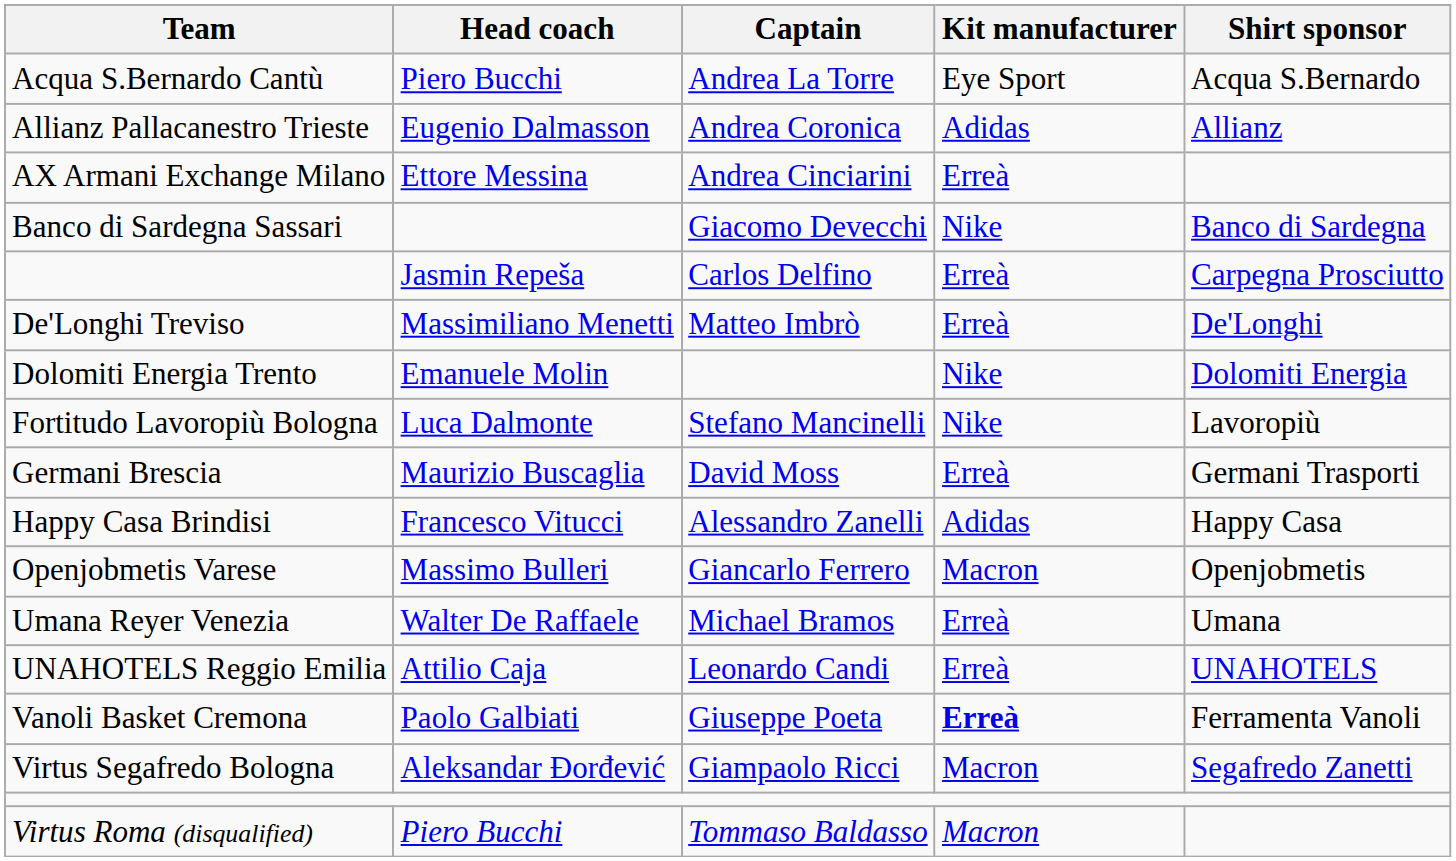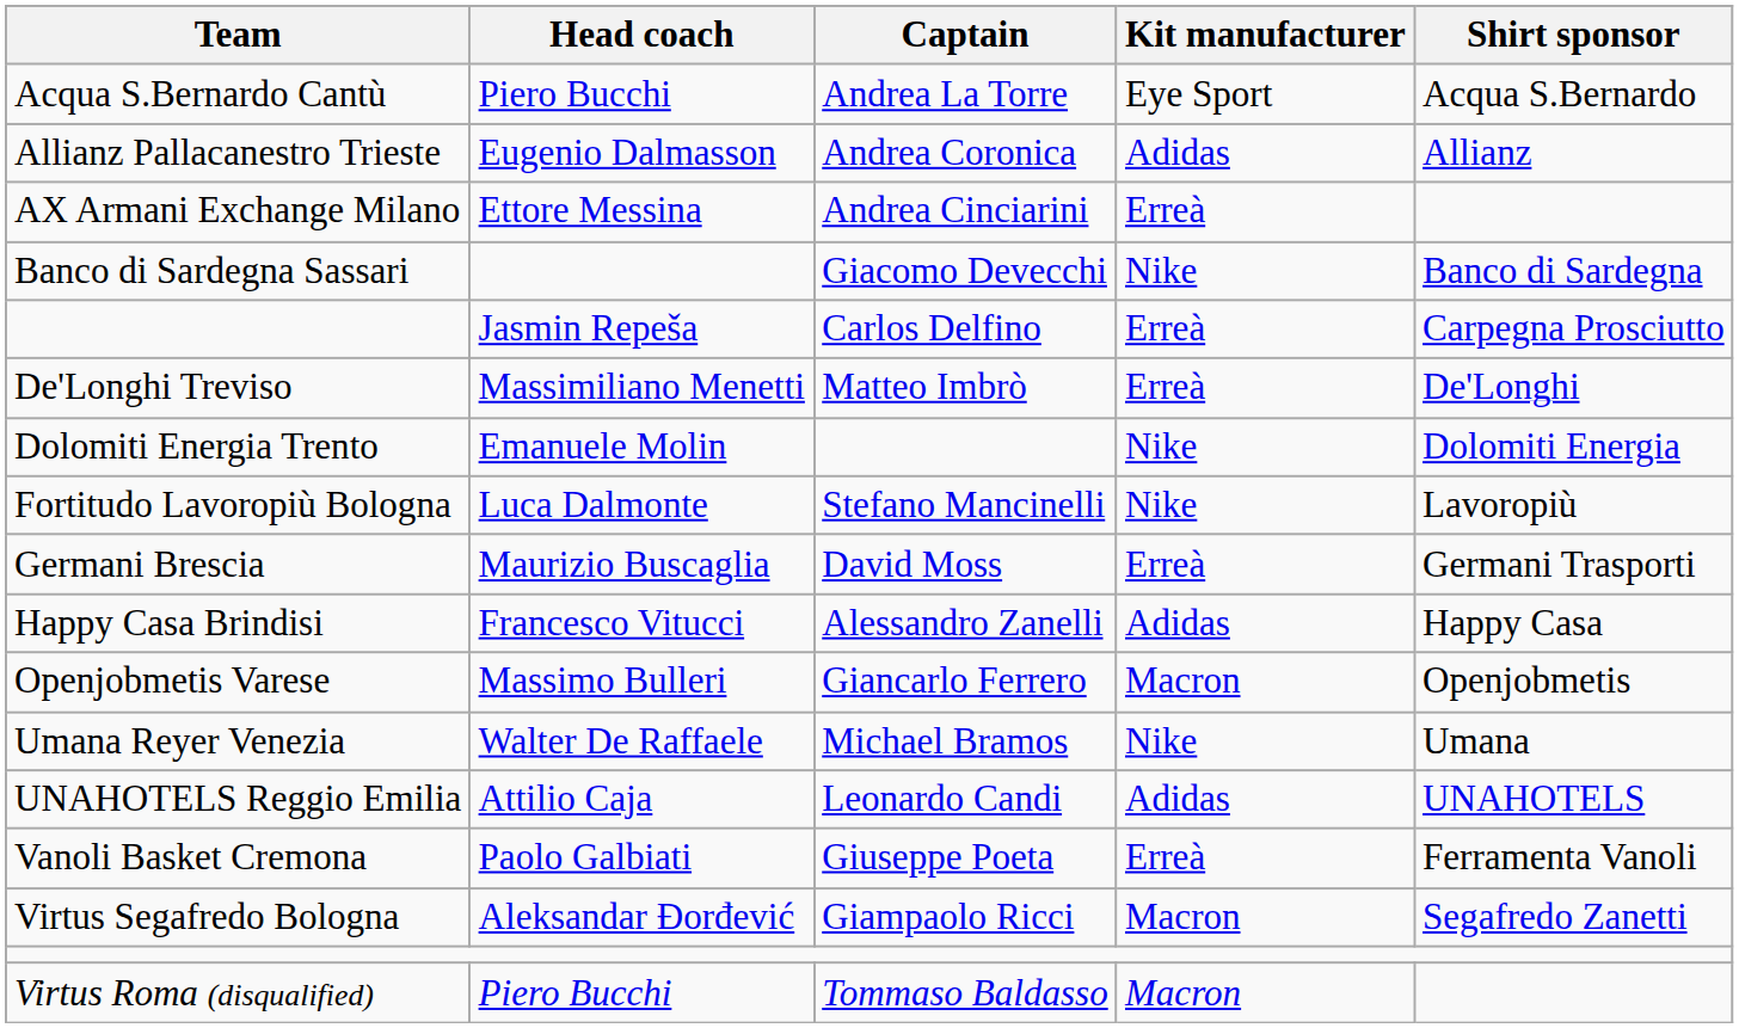 <table class="wikitable sortable" style="text-align: left;">
 <tr>
 <th>Team</th>
 <th>Head coach</th>
 <th>Captain</th>
 <th>Kit manufacturer</th>
 <th>Shirt sponsor</th>
 </tr>
 <tr>
 <td>Acqua S.Bernardo Cantù</td>
 <td> <a href='#'>Piero Bucchi</a></td>
 <td> <a href='#'>Andrea La Torre</a></td>
 <td>Eye Sport</td>
 <td>Acqua S.Bernardo</td>
 </tr>
 <tr>
 <td>Allianz Pallacanestro Trieste</td>
 <td> <a href='#'>Eugenio Dalmasson</a></td>
 <td> <a href='#'>Andrea Coronica</a></td>
 <td><a href='#'>Adidas</a></td>
 <td><a href='#'>Allianz</a></td>
 </tr>
 <tr>
 <td>AX Armani Exchange Milano</td>
 <td> <a href='#'>Ettore Messina</a></td>
 <td> <a href='#'>Andrea Cinciarini</a></td>
 <td><a href='#'>Erreà</a></td>
 <td></td>
 </tr>
 <tr>
 <td>Banco di Sardegna Sassari</td>
 <td></td>
 <td> <a href='#'>Giacomo Devecchi</a></td>
 <td><a href='#'>Nike</a></td>
 <td><a href='#'>Banco di Sardegna</a></td>
 </tr>
 <tr>
 <td></td>
 <td> <a href='#'>Jasmin Repeša</a></td>
 <td> <a href='#'>Carlos Delfino</a></td>
 <td><a href='#'>Erreà</a></td>
 <td><a href='#'>Carpegna Prosciutto</a></td>
 </tr>
 <tr>
 <td>De'Longhi Treviso</td>
 <td> <a href='#'>Massimiliano Menetti</a></td>
 <td> <a href='#'>Matteo Imbrò</a></td>
 <td><a href='#'>Erreà</a></td>
 <td><a href='#'>De'Longhi</a></td>
 </tr>
 <tr>
 <td>Dolomiti Energia Trento</td>
 <td> <a href='#'>Emanuele Molin</a></td>
 <td></td>
 <td><a href='#'>Nike</a></td>
 <td><a href='#'>Dolomiti Energia</a></td>
 </tr>
 <tr>
 <td>Fortitudo Lavoropiù Bologna</td>
 <td> <a href='#'>Luca Dalmonte</a></td>
 <td> <a href='#'>Stefano Mancinelli</a></td>
 <td><a href='#'>Nike</a></td>
 <td>Lavoropiù</td>
 </tr>
 <tr>
 <td>Germani Brescia</td>
 <td> <a href='#'>Maurizio Buscaglia</a></td>
 <td> <a href='#'>David Moss</a></td>
 <td><a href='#'>Erreà</a></td>
 <td>Germani Trasporti</td>
 </tr>
 <tr>
 <td>Happy Casa Brindisi</td>
 <td> <a href='#'>Francesco Vitucci</a></td>
 <td> <a href='#'>Alessandro Zanelli</a></td>
 <td><a href='#'>Adidas</a></td>
 <td>Happy Casa</td>
 </tr>
 <tr>
 <td>Openjobmetis Varese</td>
 <td> <a href='#'>Massimo Bulleri</a></td>
 <td> <a href='#'>Giancarlo Ferrero</a></td>
 <td><a href='#'>Macron</a></td>
 <td>Openjobmetis</td>
 </tr>
 <tr>
 <td>Umana Reyer Venezia</td>
 <td> <a href='#'>Walter De Raffaele</a></td>
 <td> <a href='#'>Michael Bramos</a></td>
-<td><a href='#'>Erreà</a></td>
+<td><a href='#'>Nike</a></td>
 <td>Umana</td>
 </tr>
 <tr>
 <td>UNAHOTELS Reggio Emilia</td>
 <td> <a href='#'>Attilio Caja</a></td>
 <td> <a href='#'>Leonardo Candi</a></td>
-<td><a href='#'>Erreà</a></td>
+<td><a href='#'>Adidas</a></td>
 <td><a href='#'>UNAHOTELS</a></td>
 </tr>
 <tr>
 <td>Vanoli Basket Cremona</td>
 <td> <a href='#'>Paolo Galbiati</a></td>
 <td> <a href='#'>Giuseppe Poeta</a></td>
-<td><strong><a href='#'>Erreà</a></strong></td>
+<td><a href='#'>Erreà</a></td>
 <td>Ferramenta Vanoli</td>
 </tr>
 <tr>
 <td>Virtus Segafredo Bologna</td>
 <td> <a href='#'>Aleksandar Đorđević</a></td>
 <td> <a href='#'>Giampaolo Ricci</a></td>
 <td><a href='#'>Macron</a></td>
 <td><a href='#'>Segafredo Zanetti</a></td>
 </tr>
 <tr>
 <td colspan=5></td>
 </tr>
 <tr>
 <td><em>Virtus Roma <small>(disqualified)</small></em></td>
 <td> <em><a href='#'>Piero Bucchi</a></em></td>
 <td> <em><a href='#'>Tommaso Baldasso</a></em></td>
 <td><em><a href='#'>Macron</a></em></td>
 <td></td>
 </tr>
 </table>
